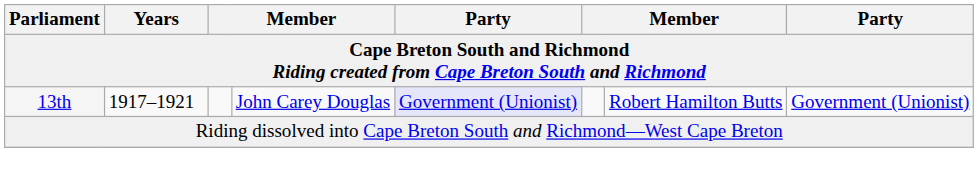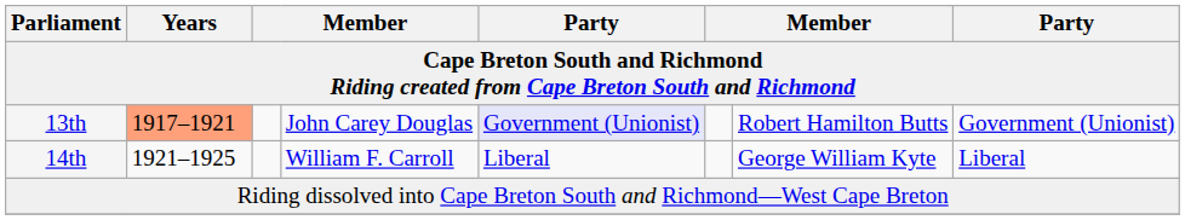 <table class="wikitable">
 <tr>
 <th>Parliament</th>
 <th style="width: 80px;">Years</th>
 <th colspan="2">Member</th>
 <th>Party</th>
 <th colspan="2">Member</th>
 <th>Party</th>
 </tr>
 <tr>
 <td bgcolor="#F0F0F0" colspan="8" align="center"><strong>Cape Breton South and Richmond</strong><br><strong><em>Riding created from<em> <a href='#'>Cape Breton South</a> </em>and<em> <a href='#'>Richmond</a><strong></td>
 </tr>
 <tr>
 <td bgcolor="whitesmoke" align="center"><a href='#'>13th</a></td>
-<td>1917–1921</td>
+<td style="background: lightsalmon;">1917–1921</td>
 <td>   </td>
 <td><a href='#'>John Carey Douglas</a></td>
 <td style="background: lavender;"><a href='#'>Government (Unionist)</a></td>
 <td>   </td>
 <td><a href='#'>Robert Hamilton Butts</a></td>
 <td><a href='#'>Government (Unionist)</a></td>
 </tr>
 <tr>
+<td bgcolor="whitesmoke" align="center"><a href='#'>14th</a></td>
+<td>1921–1925</td>
+<td>   </td>
+<td><a href='#'>William F. Carroll</a></td>
+<td><a href='#'>Liberal</a></td>
+<td>   </td>
+<td><a href='#'>George William Kyte</a></td>
+<td><a href='#'>Liberal</a></td>
+</tr>
+<tr>
 <td bgcolor="#F0F0F0" colspan="8" align="center"></em></strong>Riding dissolved into</em> <a href='#'>Cape Breton South</a> <em>and</em> <a href='#'>Richmond—West Cape Breton</a></strong></td>
 </tr>
 <tr>
 </tr>
 </table>
